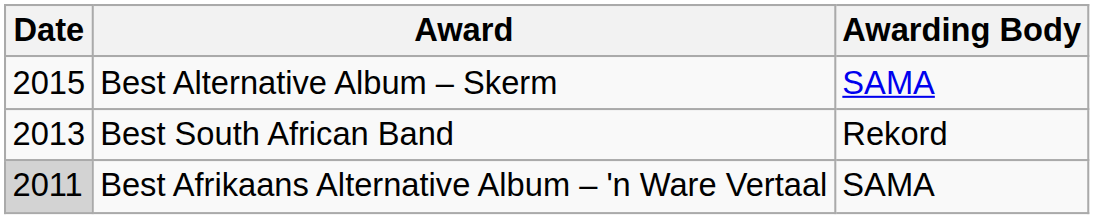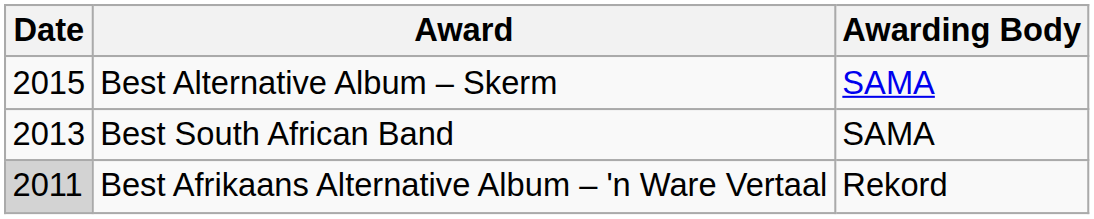 <table class="wikitable sortable">
 <tr>
 <th><strong>Date</strong></th>
 <th><strong>Award</strong></th>
 <th><strong>Awarding Body</strong></th>
 </tr>
 <tr>
 <td>2015</td>
 <td>Best Alternative Album – Skerm</td>
 <td><a href='#'>SAMA</a></td>
 </tr>
 <tr>
 <td>2013</td>
 <td>Best South African Band</td>
-<td>Rekord</td>
+<td>SAMA</td>
 </tr>
 <tr>
 <td style="background: lightgrey;">2011</td>
 <td>Best Afrikaans Alternative Album – 'n Ware Vertaal</td>
-<td>SAMA</td>
+<td>Rekord</td>
 </tr>
 </table>
